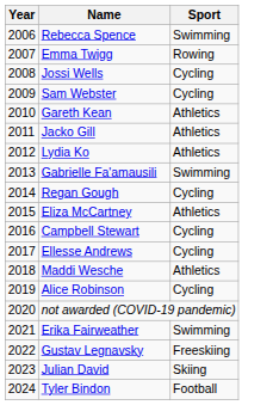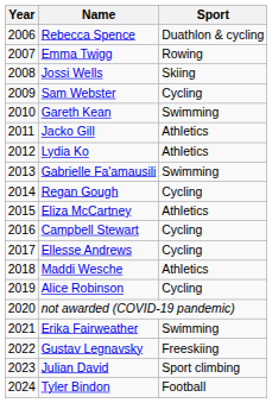 <table class="wikitable">
 <tr>
 <th>Year</th>
 <th>Name</th>
 <th>Sport</th>
 </tr>
 <tr>
 <td>2006</td>
 <td><a href='#'>Rebecca Spence</a></td>
-<td>Swimming</td>
+<td>Duathlon & cycling</td>
 </tr>
 <tr>
 <td>2007</td>
 <td><a href='#'>Emma Twigg</a></td>
 <td>Rowing</td>
 </tr>
 <tr>
 <td>2008</td>
 <td><a href='#'>Jossi Wells</a></td>
-<td>Cycling</td>
+<td>Skiing</td>
 </tr>
 <tr>
 <td>2009</td>
 <td><a href='#'>Sam Webster</a></td>
 <td>Cycling</td>
 </tr>
 <tr>
 <td>2010</td>
 <td><a href='#'>Gareth Kean</a></td>
-<td>Athletics</td>
+<td>Swimming</td>
 </tr>
 <tr>
 <td>2011</td>
 <td><a href='#'>Jacko Gill</a></td>
 <td>Athletics</td>
 </tr>
 <tr>
 <td>2012</td>
 <td><a href='#'>Lydia Ko</a></td>
 <td>Athletics</td>
 </tr>
 <tr>
 <td>2013</td>
 <td><a href='#'>Gabrielle Fa'amausili</a></td>
 <td>Swimming</td>
 </tr>
 <tr>
 <td>2014</td>
 <td><a href='#'>Regan Gough</a></td>
 <td>Cycling</td>
 </tr>
 <tr>
 <td>2015</td>
 <td><a href='#'>Eliza McCartney</a></td>
 <td>Athletics</td>
 </tr>
 <tr>
 <td>2016</td>
 <td><a href='#'>Campbell Stewart</a></td>
 <td>Cycling</td>
 </tr>
 <tr>
 <td>2017</td>
 <td><a href='#'>Ellesse Andrews</a></td>
 <td>Cycling</td>
 </tr>
 <tr>
 <td>2018</td>
 <td><a href='#'>Maddi Wesche</a></td>
 <td>Athletics</td>
 </tr>
 <tr>
 <td>2019</td>
 <td><a href='#'>Alice Robinson</a></td>
 <td>Cycling</td>
 </tr>
 <tr>
 <td>2020</td>
 <td colspan="2"><em>not awarded (COVID-19 pandemic)</em></td>
 </tr>
 <tr>
 <td>2021</td>
 <td><a href='#'>Erika Fairweather</a></td>
 <td>Swimming</td>
 </tr>
 <tr>
 <td>2022</td>
 <td><a href='#'>Gustav Legnavsky</a></td>
 <td>Freeskiing</td>
 </tr>
 <tr>
 <td>2023</td>
 <td><a href='#'>Julian David</a></td>
-<td>Skiing</td>
+<td>Sport climbing</td>
 </tr>
 <tr>
 <td>2024</td>
 <td><a href='#'>Tyler Bindon</a></td>
 <td>Football</td>
 </tr>
 </table>
